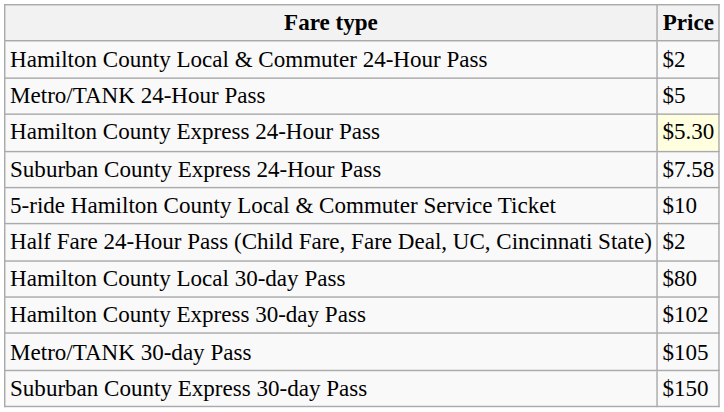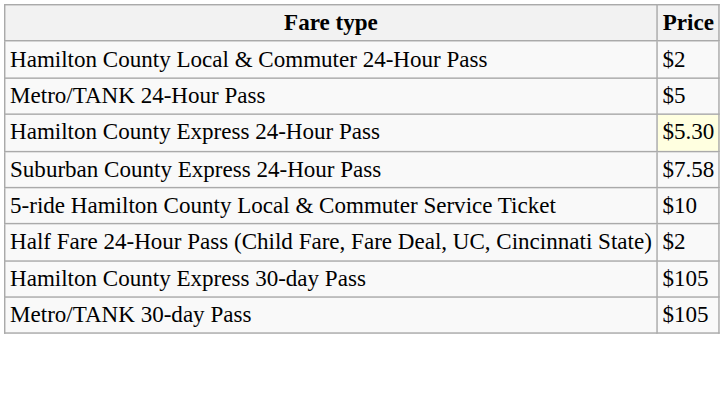 <table class="wikitable sortable">
 <tr>
 <th>Fare type</th>
 <th>Price</th>
 </tr>
 <tr>
 <td>Hamilton County Local & Commuter 24-Hour Pass</td>
 <td>$2</td>
 </tr>
 <tr>
 <td>Metro/TANK 24-Hour Pass</td>
 <td>$5</td>
 </tr>
 <tr>
 <td>Hamilton County Express 24-Hour Pass</td>
 <td style="background: lightyellow;">$5.30</td>
 </tr>
 <tr>
 <td>Suburban County Express 24-Hour Pass</td>
 <td>$7.58</td>
 </tr>
 <tr>
 <td>5-ride Hamilton County Local & Commuter Service Ticket</td>
 <td>$10</td>
 </tr>
 <tr>
 <td>Half Fare 24-Hour Pass (Child Fare, Fare Deal, UC, Cincinnati State)</td>
 <td>$2</td>
 </tr>
 <tr>
-<td>Hamilton County Local 30-day Pass</td>
-<td>$80</td>
-</tr>
-<tr>
 <td>Hamilton County Express 30-day Pass</td>
-<td>$102</td>
+<td>$105</td>
 </tr>
 <tr>
 <td>Metro/TANK 30-day Pass</td>
 <td>$105</td>
 </tr>
-<tr>
-<td>Suburban County Express 30-day Pass</td>
-<td>$150</td>
-</tr>
 </table>
